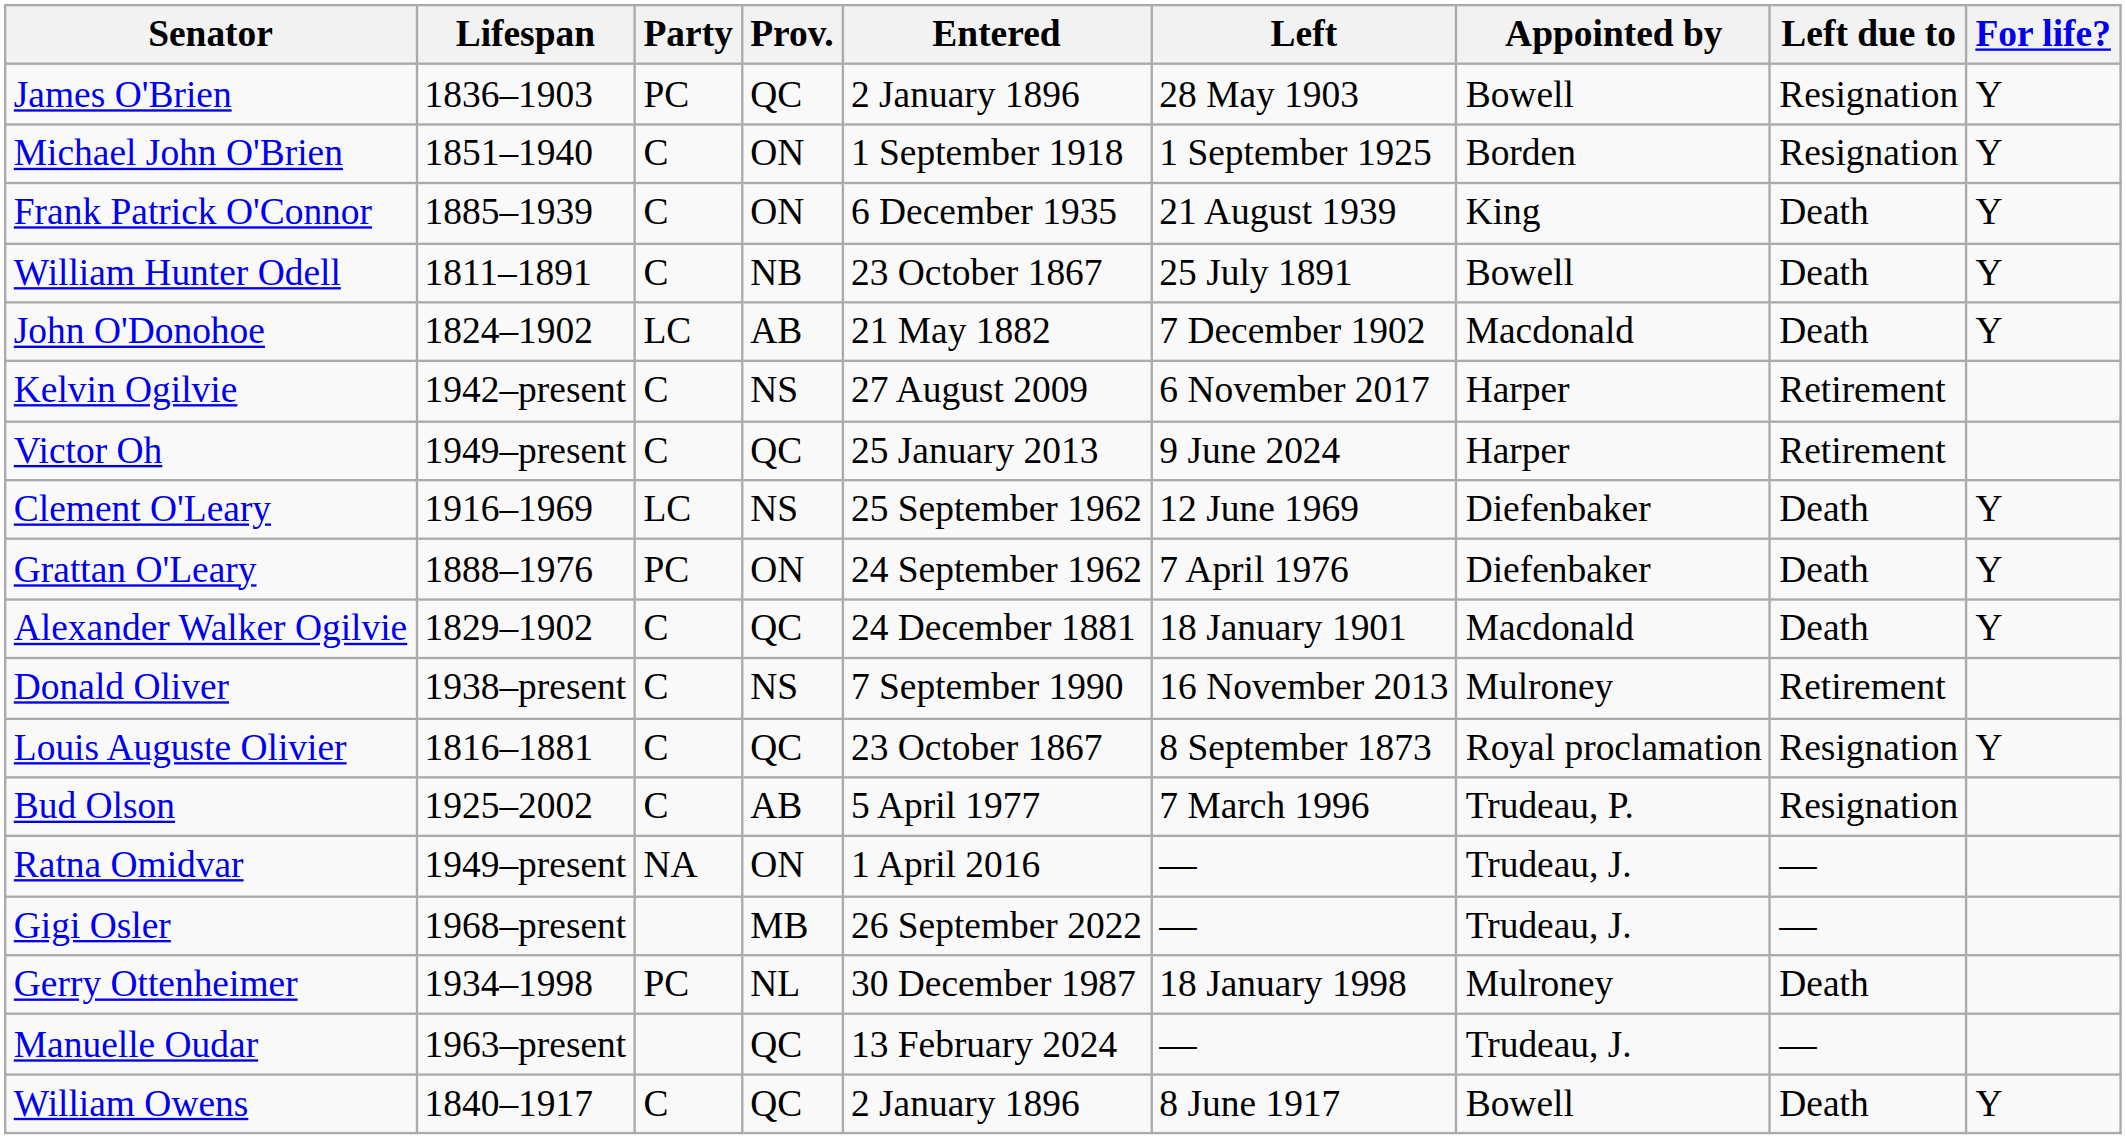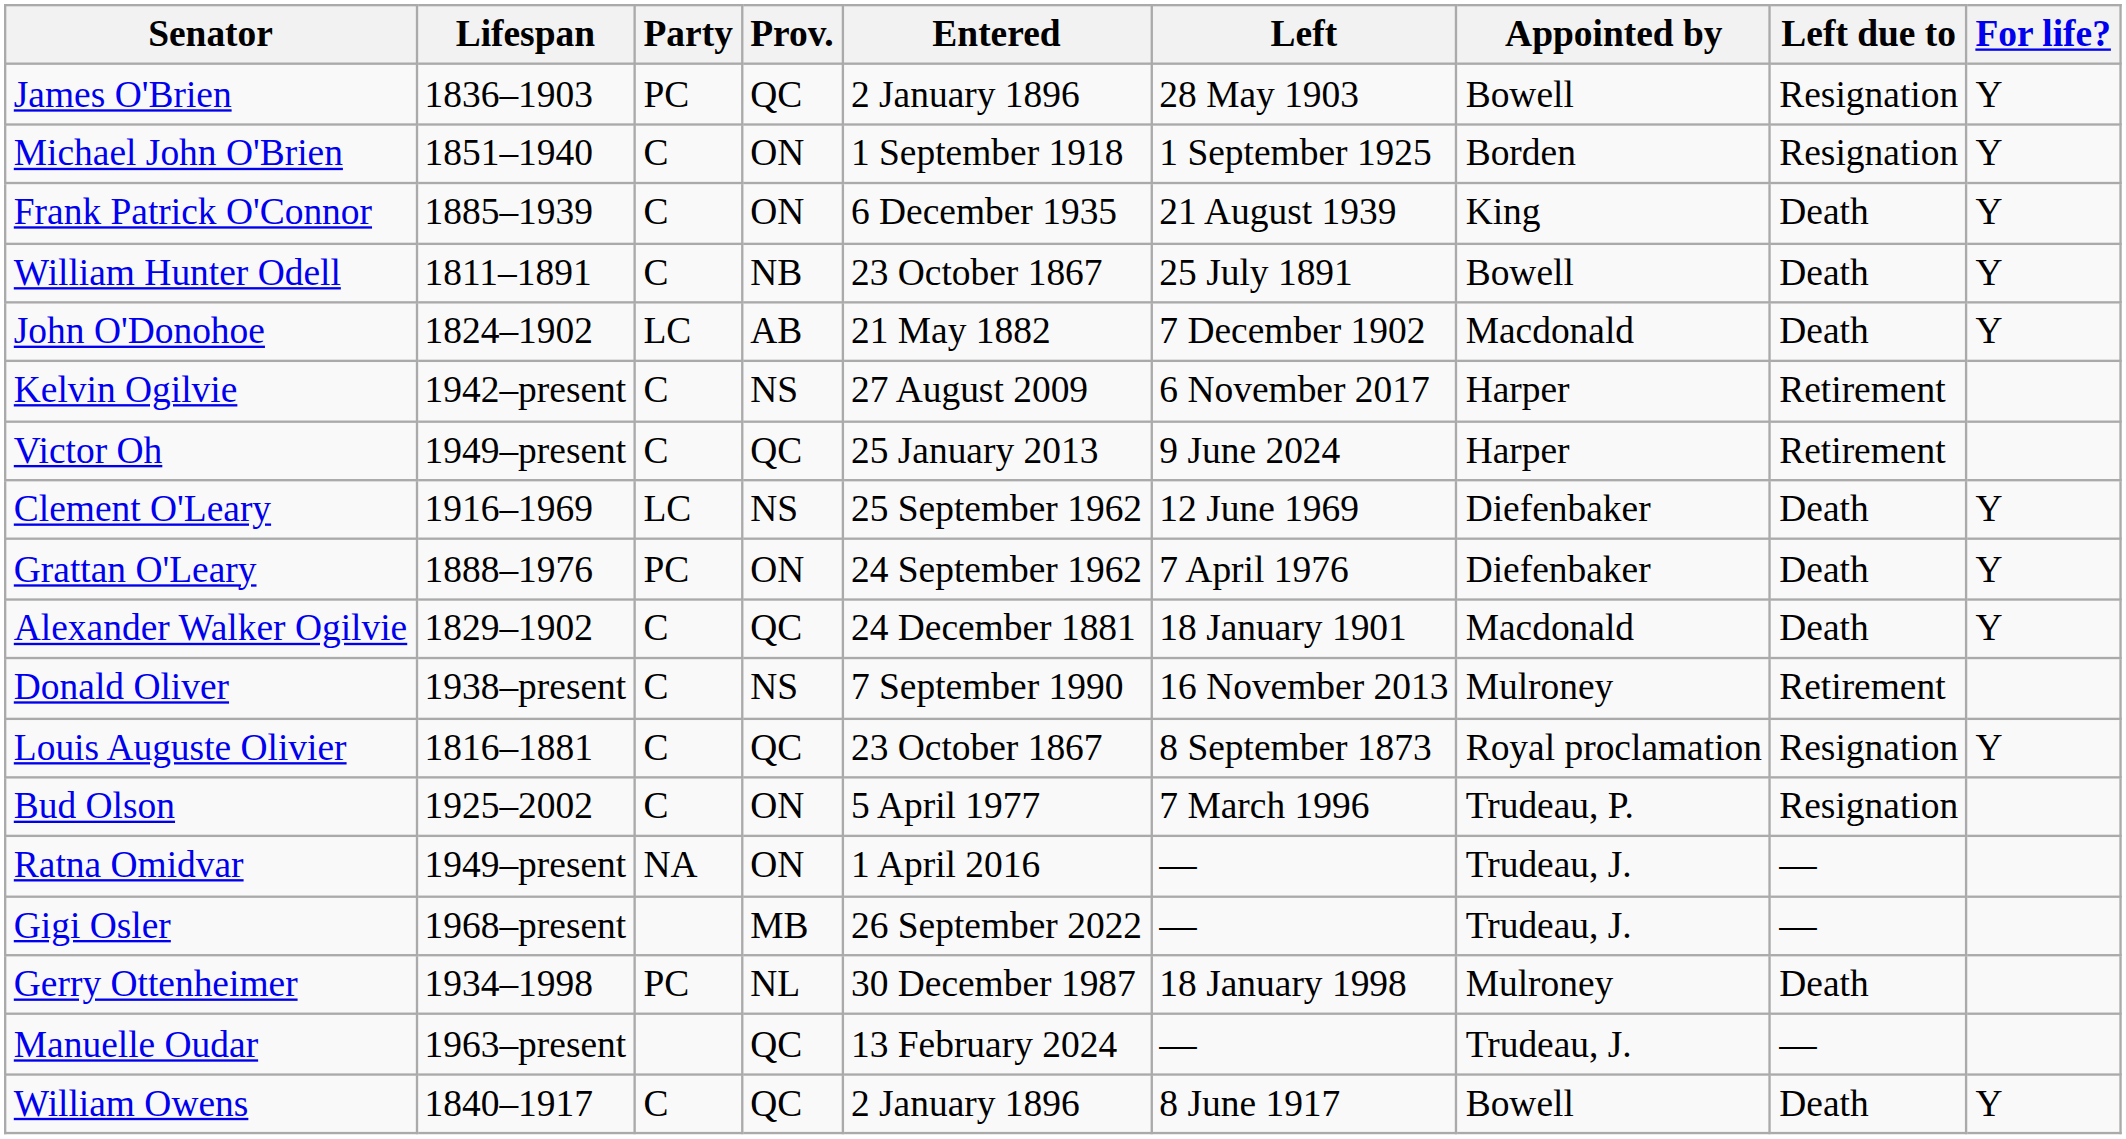 <table class="wikitable sortable">
 <tr>
 <th>Senator</th>
 <th>Lifespan</th>
 <th>Party</th>
 <th>Prov.</th>
 <th>Entered</th>
 <th>Left</th>
 <th>Appointed by</th>
 <th>Left due to</th>
 <th><a href='#'>For life?</a></th>
 </tr>
 <tr>
 <td><a href='#'>James O'Brien</a></td>
 <td>1836–1903</td>
 <td>PC</td>
 <td>QC</td>
 <td>2 January 1896</td>
 <td>28 May 1903</td>
 <td>Bowell</td>
 <td>Resignation</td>
 <td>Y</td>
 </tr>
 <tr>
 <td><a href='#'>Michael John O'Brien</a></td>
 <td>1851–1940</td>
 <td>C</td>
 <td>ON</td>
 <td>1 September 1918</td>
 <td>1 September 1925</td>
 <td>Borden</td>
 <td>Resignation</td>
 <td>Y</td>
 </tr>
 <tr>
 <td><a href='#'>Frank Patrick O'Connor</a></td>
 <td>1885–1939</td>
 <td>C</td>
 <td>ON</td>
 <td>6 December 1935</td>
 <td>21 August 1939</td>
 <td>King</td>
 <td>Death</td>
 <td>Y</td>
 </tr>
 <tr>
 <td><a href='#'>William Hunter Odell</a></td>
 <td>1811–1891</td>
 <td>C</td>
 <td>NB</td>
 <td>23 October 1867</td>
 <td>25 July 1891</td>
 <td>Bowell</td>
 <td>Death</td>
 <td>Y</td>
 </tr>
 <tr>
 <td><a href='#'>John O'Donohoe</a></td>
 <td>1824–1902</td>
 <td>LC</td>
 <td>AB</td>
 <td>21 May 1882</td>
 <td>7 December 1902</td>
 <td>Macdonald</td>
 <td>Death</td>
 <td>Y</td>
 </tr>
 <tr>
 <td><a href='#'>Kelvin Ogilvie</a></td>
 <td>1942–present</td>
 <td>C</td>
 <td>NS</td>
 <td>27 August 2009</td>
 <td>6 November 2017</td>
 <td>Harper</td>
 <td>Retirement</td>
 <td></td>
 </tr>
 <tr>
 <td><a href='#'>Victor Oh</a></td>
 <td>1949–present</td>
 <td>C</td>
 <td>QC</td>
 <td>25 January 2013</td>
 <td>9 June 2024</td>
 <td>Harper</td>
 <td>Retirement</td>
 <td></td>
 </tr>
 <tr>
 <td><a href='#'>Clement O'Leary</a></td>
 <td>1916–1969</td>
 <td>LC</td>
 <td>NS</td>
 <td>25 September 1962</td>
 <td>12 June 1969</td>
 <td>Diefenbaker</td>
 <td>Death</td>
 <td>Y</td>
 </tr>
 <tr>
 <td><a href='#'>Grattan O'Leary</a></td>
 <td>1888–1976</td>
 <td>PC</td>
 <td>ON</td>
 <td>24 September 1962</td>
 <td>7 April 1976</td>
 <td>Diefenbaker</td>
 <td>Death</td>
 <td>Y</td>
 </tr>
 <tr>
 <td><a href='#'>Alexander Walker Ogilvie</a></td>
 <td>1829–1902</td>
 <td>C</td>
 <td>QC</td>
 <td>24 December 1881</td>
 <td>18 January 1901</td>
 <td>Macdonald</td>
 <td>Death</td>
 <td>Y</td>
 </tr>
 <tr>
 <td><a href='#'>Donald Oliver</a></td>
 <td>1938–present</td>
 <td>C</td>
 <td>NS</td>
 <td>7 September 1990</td>
 <td>16 November 2013</td>
 <td>Mulroney</td>
 <td>Retirement</td>
 <td></td>
 </tr>
 <tr>
 <td><a href='#'>Louis Auguste Olivier</a></td>
 <td>1816–1881</td>
 <td>C</td>
 <td>QC</td>
 <td>23 October 1867</td>
 <td>8 September 1873</td>
 <td>Royal proclamation</td>
 <td>Resignation</td>
 <td>Y</td>
 </tr>
 <tr>
 <td><a href='#'>Bud Olson</a></td>
 <td>1925–2002</td>
 <td>C</td>
-<td>AB</td>
+<td>ON</td>
 <td>5 April 1977</td>
 <td>7 March 1996</td>
 <td>Trudeau, P.</td>
 <td>Resignation</td>
 <td></td>
 </tr>
 <tr>
 <td><a href='#'>Ratna Omidvar</a></td>
 <td>1949–present</td>
 <td>NA</td>
 <td>ON</td>
 <td>1 April 2016</td>
 <td>—</td>
 <td>Trudeau, J.</td>
 <td>—</td>
 <td></td>
 </tr>
 <tr>
 <td><a href='#'>Gigi Osler</a></td>
 <td>1968–present</td>
 <td></td>
 <td>MB</td>
 <td>26 September 2022</td>
 <td>—</td>
 <td>Trudeau, J.</td>
 <td>—</td>
 <td></td>
 </tr>
 <tr>
 <td><a href='#'>Gerry Ottenheimer</a></td>
 <td>1934–1998</td>
 <td>PC</td>
 <td>NL</td>
 <td>30 December 1987</td>
 <td>18 January 1998</td>
 <td>Mulroney</td>
 <td>Death</td>
 <td></td>
 </tr>
 <tr>
 <td><a href='#'>Manuelle Oudar</a></td>
 <td>1963–present</td>
 <td></td>
 <td>QC</td>
 <td>13 February 2024</td>
 <td>—</td>
 <td>Trudeau, J.</td>
 <td>—</td>
 <td></td>
 </tr>
 <tr>
 <td><a href='#'>William Owens</a></td>
 <td>1840–1917</td>
 <td>C</td>
 <td>QC</td>
 <td>2 January 1896</td>
 <td>8 June 1917</td>
 <td>Bowell</td>
 <td>Death</td>
 <td>Y</td>
 </tr>
 </table>
